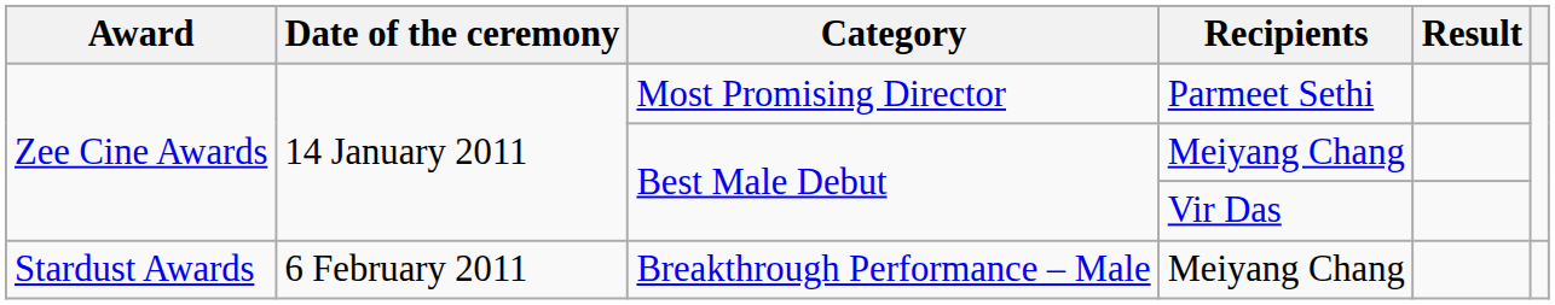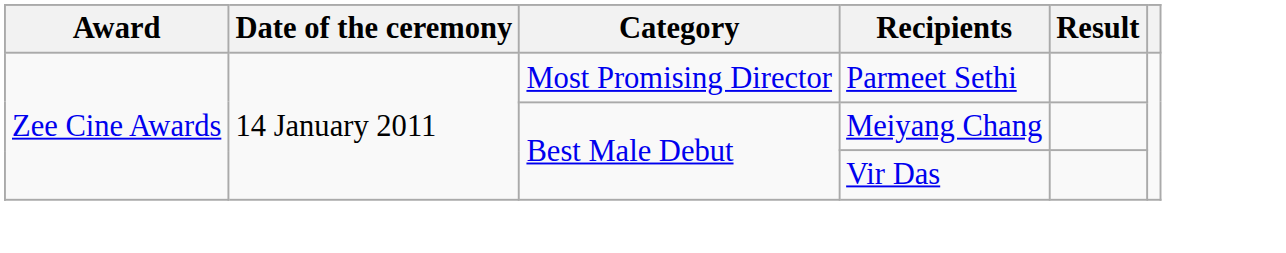 <table class="wikitable plainrowheaders sortable">
 <tr>
 <th scope="col">Award</th>
 <th scope="col">Date of the ceremony</th>
 <th scope="col">Category</th>
 <th scope="col">Recipients</th>
 <th scope="col">Result</th>
 <th class="unsortable" scope="col"></th>
 </tr>
 <tr>
 <td rowspan="3" scope="row"><a href='#'>Zee Cine Awards</a></td>
 <td rowspan="3">14 January 2011</td>
 <td><a href='#'>Most Promising Director</a></td>
 <td><a href='#'>Parmeet Sethi</a></td>
 <td></td>
 <td rowspan="3"></td>
 </tr>
 <tr>
 <td rowspan="2"><a href='#'>Best Male Debut</a></td>
 <td><a href='#'>Meiyang Chang</a></td>
 <td></td>
 </tr>
 <tr>
 <td><a href='#'>Vir Das</a></td>
 <td></td>
 </tr>
-<tr>
-<td><a href='#'>Stardust Awards</a></td>
-<td>6 February 2011</td>
-<td><a href='#'>Breakthrough Performance – Male</a></td>
-<td>Meiyang Chang</td>
-<td></td>
-<td></td>
-</tr>
 </table>
